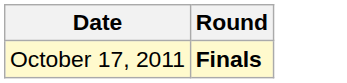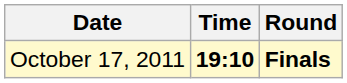 <table class="wikitable">
 <tr>
 <th>Date</th>
+<th>Time</th>
 <th>Round</th>
 </tr>
 <tr style=background:lemonchiffon>
 <td>October 17, 2011</td>
+<td><strong>19:10</strong></td>
 <td><strong>Finals</strong></td>
 </tr>
 </table>
